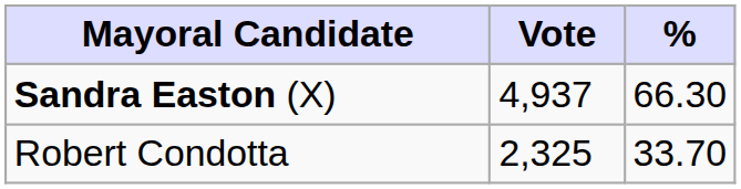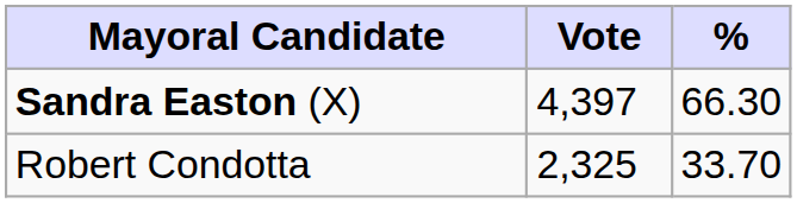 <table class="wikitable">
 <tr>
 <th style="background:#ddf; width:200px;">Mayoral Candidate</th>
 <th style="background:#ddf; width:50px;">Vote</th>
 <th style="background:#ddf; width:30px;">%</th>
 </tr>
 <tr>
 <td><strong>Sandra Easton</strong> (X)</td>
-<td>4,937</td>
+<td>4,397</td>
 <td>66.30</td>
 </tr>
 <tr>
 <td>Robert Condotta</td>
 <td>2,325</td>
 <td>33.70</td>
 </tr>
 </table>
